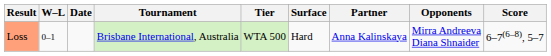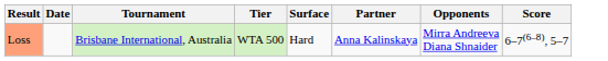 <table class="wikitable">
 <tr>
 <th>Result</th>
-<th class="unsortable">W–L</th>
 <th>Date</th>
 <th>Tournament</th>
 <th>Tier</th>
 <th>Surface</th>
 <th>Partner</th>
 <th>Opponents</th>
 <th class="unsortable">Score</th>
 </tr>
 <tr>
 <td bgcolor=ffa07a>Loss</td>
-<td><small>0–1</small></td>
 <td><a href='#'></a></td>
 <td style=background:#d4f1c5><a href='#'>Brisbane International</a>, Australia</td>
 <td style=background:#d4f1c5>WTA 500</td>
 <td>Hard</td>
 <td> <a href='#'>Anna Kalinskaya</a></td>
 <td> <a href='#'>Mirra Andreeva</a> <br>  <a href='#'>Diana Shnaider</a></td>
 <td>6–7<sup>(6–8)</sup>, 5–7</td>
 </tr>
 </table>
